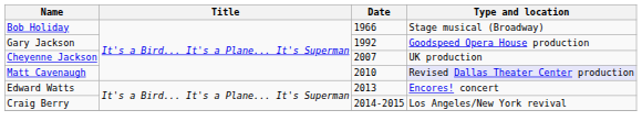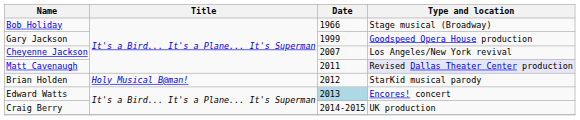 <table class="wikitable sortable">
 <tr>
 <th>Name</th>
 <th>Title</th>
 <th>Date</th>
 <th>Type and location</th>
 </tr>
 <tr>
 <td><a href='#'>Bob Holiday</a></td>
 <td rowspan="4"><em><a href='#'>It's a Bird... It's a Plane... It's Superman</a></em></td>
 <td>1966</td>
 <td>Stage musical (Broadway)</td>
 </tr>
 <tr>
 <td>Gary Jackson</td>
-<td>1992</td>
+<td>1999</td>
 <td><a href='#'>Goodspeed Opera House</a> production</td>
 </tr>
 <tr>
 <td><a href='#'>Cheyenne Jackson</a></td>
 <td>2007</td>
-<td>UK production</td>
+<td>Los Angeles/New York revival</td>
 </tr>
 <tr>
 <td><a href='#'>Matt Cavenaugh</a></td>
-<td>2010</td>
+<td>2011</td>
 <td style="background: lavender;">Revised <a href='#'>Dallas Theater Center</a> production</td>
+</tr>
+<tr>
+<td>Brian Holden</td>
+<td><em><a href='#'>Holy Musical B@man!</a></em></td>
+<td>2012</td>
+<td>StarKid musical parody</td>
 </tr>
 <tr>
 <td>Edward Watts</td>
 <td rowspan="2"><em>It's a Bird... It's a Plane... It's Superman</em></td>
-<td>2013</td>
+<td style="background: lightblue;">2013</td>
 <td><a href='#'>Encores!</a> concert</td>
 </tr>
 <tr>
 <td>Craig Berry</td>
 <td>2014-2015</td>
-<td>Los Angeles/New York revival</td>
+<td>UK production</td>
 </tr>
 <tr>
 </tr>
 </table>
